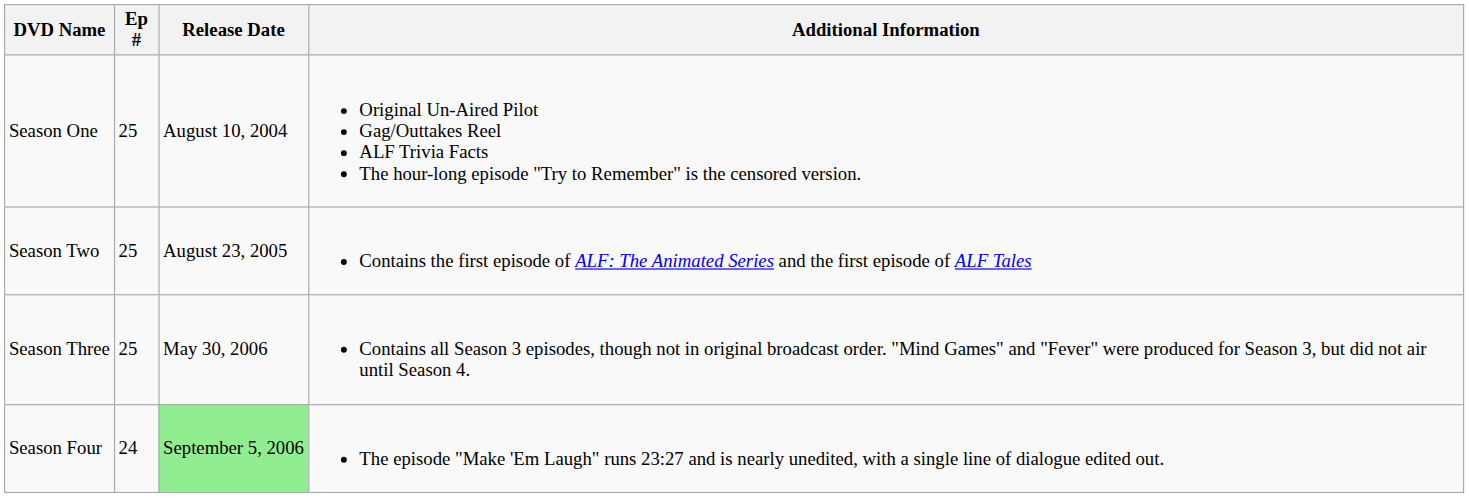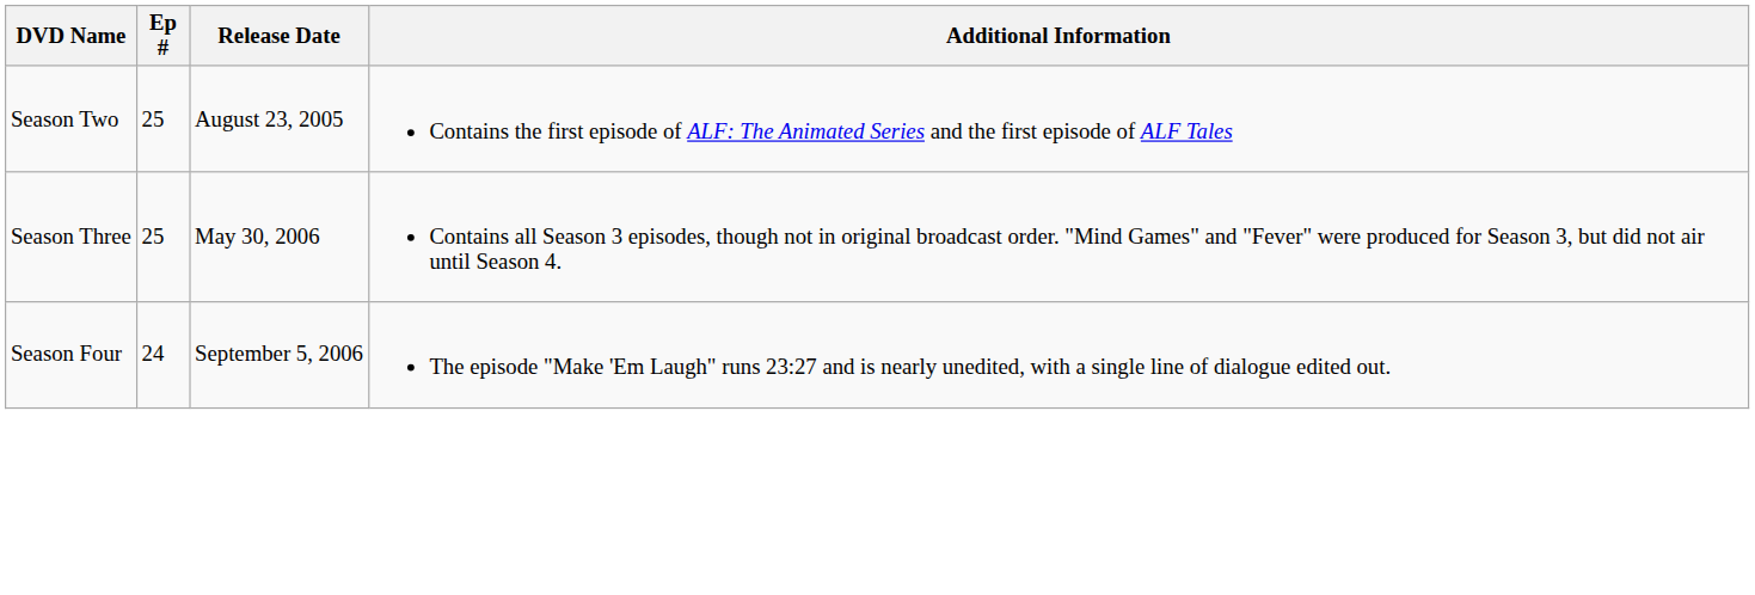 <table class="wikitable">
 <tr>
 <th>DVD Name</th>
 <th>Ep #</th>
 <th>Release Date</th>
 <th>Additional Information</th>
-</tr>
-<tr>
-<td style="white-space:nowrap;">Season One</td>
-<td>25</td>
-<td style="white-space:nowrap;">August 10, 2004</td>
-<td><br><ul><li>Original Un-Aired Pilot</li><li>Gag/Outtakes Reel</li><li>ALF Trivia Facts</li><li>The hour-long episode "Try to Remember" is the censored version.</li></ul></td>
 </tr>
 <tr>
 <td style="white-space:nowrap;">Season Two</td>
 <td>25</td>
 <td style="white-space:nowrap;">August 23, 2005</td>
 <td><br><ul><li>Contains the first episode of <em><a href='#'>ALF: The Animated Series</a></em> and the first episode of <em><a href='#'>ALF Tales</a></em></li></ul></td>
 </tr>
 <tr>
 <td style="white-space:nowrap;">Season Three</td>
 <td>25</td>
 <td style="white-space:nowrap;">May 30, 2006</td>
 <td><br><ul><li>Contains all Season 3 episodes, though not in original broadcast order. "Mind Games" and "Fever" were produced for Season 3, but did not air until Season 4.</li></ul></td>
 </tr>
 <tr>
 <td style="white-space:nowrap;">Season Four</td>
 <td>24</td>
-<td style="background: lightgreen; white-space:nowrap;">September 5, 2006</td>
+<td style="white-space:nowrap;">September 5, 2006</td>
 <td><br><ul><li>The episode "Make 'Em Laugh" runs 23:27 and is nearly unedited, with a single line of dialogue edited out.</li></ul></td>
 </tr>
 </table>
